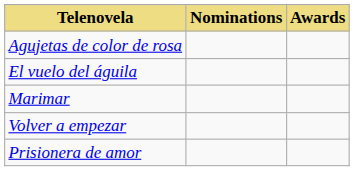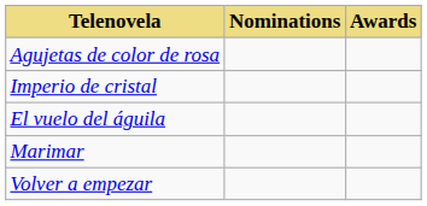 <table class="wikitable sortable" style="margin:1em auto;">
 <tr>
 <th style="background-color:#EEDD82;">Telenovela</th>
 <th style="background-color:#EEDD82;">Nominations</th>
 <th style="background-color:#EEDD82;">Awards</th>
 </tr>
 <tr>
 <td><em><a href='#'>Agujetas de color de rosa</a></em></td>
+<td></td>
+<td></td>
+</tr>
+<tr>
+<td><em><a href='#'>Imperio de cristal</a></em></td>
 <td></td>
 <td></td>
 </tr>
 <tr>
 <td><em><a href='#'>El vuelo del águila</a></em></td>
 <td></td>
 <td></td>
 </tr>
 <tr>
 <td><em><a href='#'>Marimar</a></em></td>
 <td></td>
 <td></td>
 </tr>
 <tr>
 <td><em><a href='#'>Volver a empezar</a></em></td>
 <td></td>
 <td></td>
 </tr>
-<tr>
-<td><em><a href='#'>Prisionera de amor</a></em></td>
-<td></td>
-<td></td>
-</tr>
 </table>
